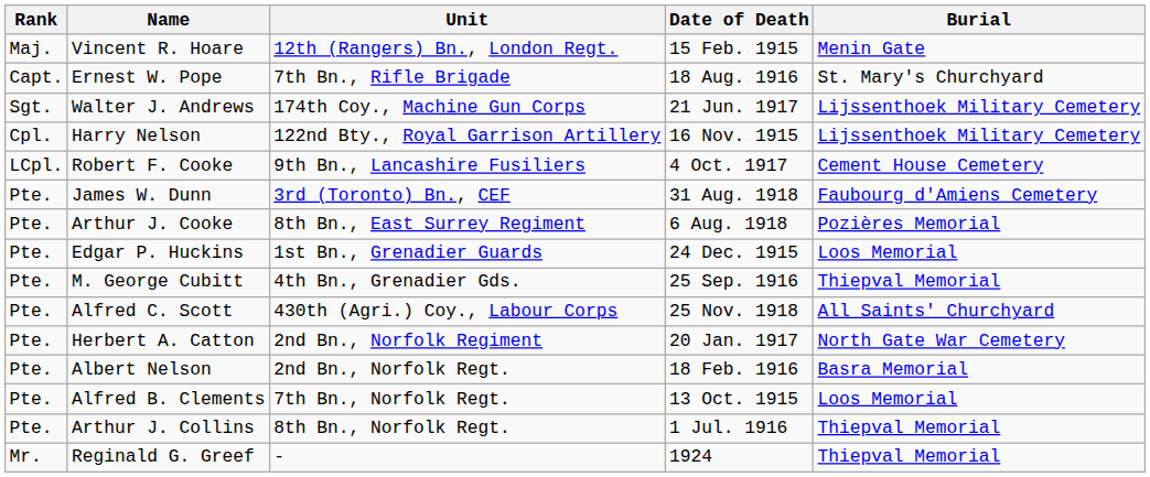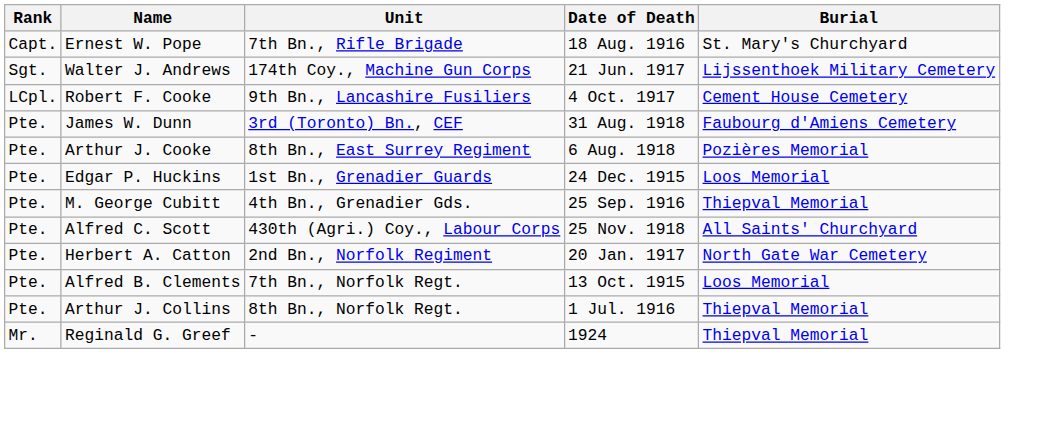 <table class="wikitable">
 <tr>
 <th>Rank</th>
 <th>Name</th>
 <th>Unit</th>
 <th>Date of Death</th>
 <th>Burial</th>
-</tr>
-<tr>
-<td>Maj.</td>
-<td>Vincent R. Hoare</td>
-<td><a href='#'>12th (Rangers) Bn.</a>, <a href='#'>London Regt.</a></td>
-<td>15 Feb. 1915</td>
-<td><a href='#'>Menin Gate</a></td>
 </tr>
 <tr>
 <td>Capt.</td>
 <td>Ernest W. Pope</td>
 <td>7th Bn., <a href='#'>Rifle Brigade</a></td>
 <td>18 Aug. 1916</td>
 <td>St. Mary's Churchyard</td>
 </tr>
 <tr>
 <td>Sgt.</td>
 <td>Walter J. Andrews</td>
 <td>174th Coy., <a href='#'>Machine Gun Corps</a></td>
 <td>21 Jun. 1917</td>
-<td><a href='#'>Lijssenthoek Military Cemetery</a></td>
-</tr>
-<tr>
-<td>Cpl.</td>
-<td>Harry Nelson</td>
-<td>122nd Bty., <a href='#'>Royal Garrison Artillery</a></td>
-<td>16 Nov. 1915</td>
 <td><a href='#'>Lijssenthoek Military Cemetery</a></td>
 </tr>
 <tr>
 <td>LCpl.</td>
 <td>Robert F. Cooke</td>
 <td>9th Bn., <a href='#'>Lancashire Fusiliers</a></td>
 <td>4 Oct. 1917</td>
 <td><a href='#'>Cement House Cemetery</a></td>
 </tr>
 <tr>
 <td>Pte.</td>
 <td>James W. Dunn</td>
 <td><a href='#'>3rd (Toronto) Bn.</a>, <a href='#'>CEF</a></td>
 <td>31 Aug. 1918</td>
 <td><a href='#'>Faubourg d'Amiens Cemetery</a></td>
 </tr>
 <tr>
 <td>Pte.</td>
 <td>Arthur J. Cooke</td>
 <td>8th Bn., <a href='#'>East Surrey Regiment</a></td>
 <td>6 Aug. 1918</td>
 <td><a href='#'>Pozières Memorial</a></td>
 </tr>
 <tr>
 <td>Pte.</td>
 <td>Edgar P. Huckins</td>
 <td>1st Bn., <a href='#'>Grenadier Guards</a></td>
 <td>24 Dec. 1915</td>
 <td><a href='#'>Loos Memorial</a></td>
 </tr>
 <tr>
 <td>Pte.</td>
 <td>M. George Cubitt</td>
 <td>4th Bn., Grenadier Gds.</td>
 <td>25 Sep. 1916</td>
 <td><a href='#'>Thiepval Memorial</a></td>
 </tr>
 <tr>
 <td>Pte.</td>
 <td>Alfred C. Scott</td>
 <td>430th (Agri.) Coy., <a href='#'>Labour Corps</a></td>
 <td>25 Nov. 1918</td>
 <td><a href='#'>All Saints' Churchyard</a></td>
 </tr>
 <tr>
 <td>Pte.</td>
 <td>Herbert A. Catton</td>
 <td>2nd Bn., <a href='#'>Norfolk Regiment</a></td>
 <td>20 Jan. 1917</td>
 <td><a href='#'>North Gate War Cemetery</a></td>
 </tr>
 <tr>
 <td>Pte.</td>
-<td>Albert Nelson</td>
-<td>2nd Bn., Norfolk Regt.</td>
-<td>18 Feb. 1916</td>
-<td><a href='#'>Basra Memorial</a></td>
-</tr>
-<tr>
-<td>Pte.</td>
 <td>Alfred B. Clements</td>
 <td>7th Bn., Norfolk Regt.</td>
 <td>13 Oct. 1915</td>
 <td><a href='#'>Loos Memorial</a></td>
 </tr>
 <tr>
 <td>Pte.</td>
 <td>Arthur J. Collins</td>
 <td>8th Bn., Norfolk Regt.</td>
 <td>1 Jul. 1916</td>
 <td><a href='#'>Thiepval Memorial</a></td>
 </tr>
 <tr>
 <td>Mr.</td>
 <td>Reginald G. Greef</td>
 <td>-</td>
 <td>1924</td>
 <td><a href='#'>Thiepval Memorial</a></td>
 </tr>
 </table>
